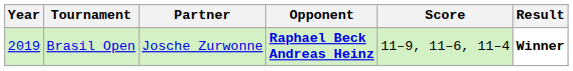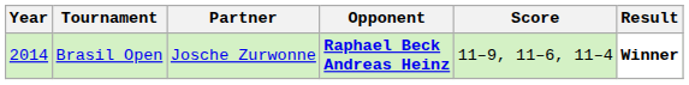 <table class="sortable wikitable" style="font-size: 90%;">
 <tr>
 <th>Year</th>
 <th>Tournament</th>
 <th>Partner</th>
 <th>Opponent</th>
 <th>Score</th>
 <th>Result</th>
 </tr>
 <tr style="background:#D4F1C5">
-<td align="center"><a href='#'>2019</a></td>
+<td align="center"><a href='#'>2014</a></td>
 <td align="left"><a href='#'>Brasil Open</a></td>
 <td align="left"> <a href='#'>Josche Zurwonne</a></td>
 <td align="left"><strong> <a href='#'>Raphael Beck</a><br> <a href='#'>Andreas Heinz</a></strong></td>
 <td align="left">11–9, 11–6, 11–4</td>
 <td style="text-align:left; background:white"> <strong>Winner</strong></td>
 </tr>
 </table>
